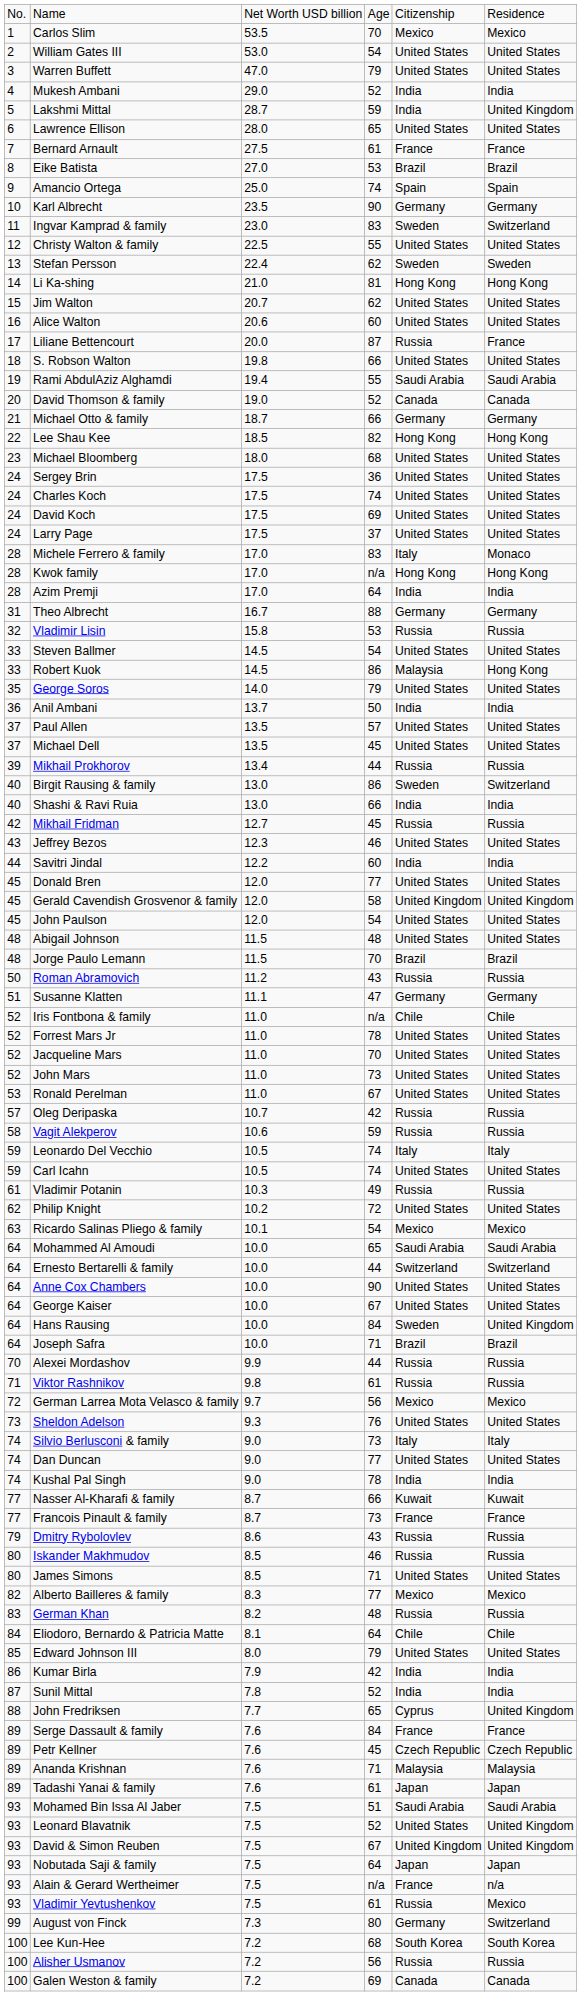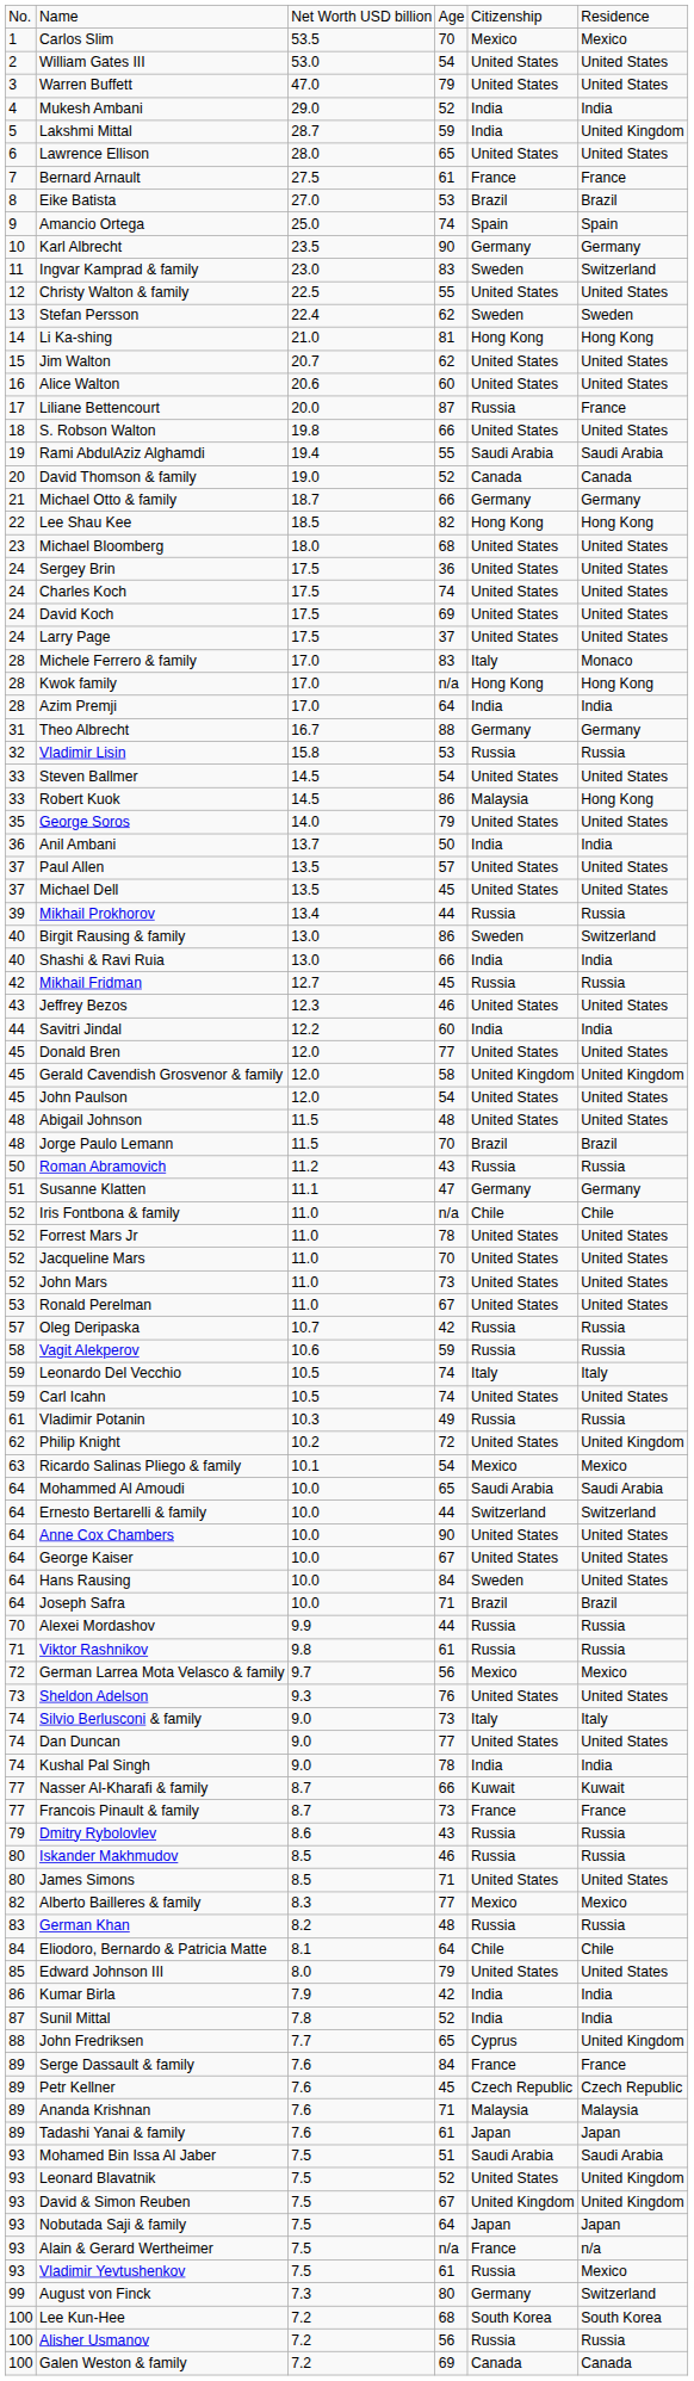 <table class="wikitable">
 <tr>
 <td>No.</td>
 <td>Name</td>
 <td>Net Worth USD  billion</td>
 <td>Age</td>
 <td>Citizenship</td>
 <td>Residence</td>
 </tr>
 <tr>
 <td>1</td>
 <td>Carlos Slim</td>
 <td>53.5</td>
 <td>70</td>
 <td>Mexico</td>
 <td>Mexico</td>
 </tr>
 <tr>
 <td>2</td>
 <td>William Gates III</td>
 <td>53.0</td>
 <td>54</td>
 <td>United States</td>
 <td>United States</td>
 </tr>
 <tr>
 <td>3</td>
 <td>Warren Buffett</td>
 <td>47.0</td>
 <td>79</td>
 <td>United States</td>
 <td>United States</td>
 </tr>
 <tr>
 <td>4</td>
 <td>Mukesh Ambani</td>
 <td>29.0</td>
 <td>52</td>
 <td>India</td>
 <td>India</td>
 </tr>
 <tr>
 <td>5</td>
 <td>Lakshmi Mittal</td>
 <td>28.7</td>
 <td>59</td>
 <td>India</td>
 <td>United Kingdom</td>
 </tr>
 <tr>
 <td>6</td>
 <td>Lawrence Ellison</td>
 <td>28.0</td>
 <td>65</td>
 <td>United States</td>
 <td>United States</td>
 </tr>
 <tr>
 <td>7</td>
 <td>Bernard Arnault</td>
 <td>27.5</td>
 <td>61</td>
 <td>France</td>
 <td>France</td>
 </tr>
 <tr>
 <td>8</td>
 <td>Eike Batista</td>
 <td>27.0</td>
 <td>53</td>
 <td>Brazil</td>
 <td>Brazil</td>
 </tr>
 <tr>
 <td>9</td>
 <td>Amancio Ortega</td>
 <td>25.0</td>
 <td>74</td>
 <td>Spain</td>
 <td>Spain</td>
 </tr>
 <tr>
 <td>10</td>
 <td>Karl Albrecht</td>
 <td>23.5</td>
 <td>90</td>
 <td>Germany</td>
 <td>Germany</td>
 </tr>
 <tr>
 <td>11</td>
 <td>Ingvar Kamprad &  family</td>
 <td>23.0</td>
 <td>83</td>
 <td>Sweden</td>
 <td>Switzerland</td>
 </tr>
 <tr>
 <td>12</td>
 <td>Christy Walton &  family</td>
 <td>22.5</td>
 <td>55</td>
 <td>United States</td>
 <td>United States</td>
 </tr>
 <tr>
 <td>13</td>
 <td>Stefan Persson</td>
 <td>22.4</td>
 <td>62</td>
 <td>Sweden</td>
 <td>Sweden</td>
 </tr>
 <tr>
 <td>14</td>
 <td>Li Ka-shing</td>
 <td>21.0</td>
 <td>81</td>
 <td>Hong Kong</td>
 <td>Hong Kong</td>
 </tr>
 <tr>
 <td>15</td>
 <td>Jim Walton</td>
 <td>20.7</td>
 <td>62</td>
 <td>United States</td>
 <td>United States</td>
 </tr>
 <tr>
 <td>16</td>
 <td>Alice Walton</td>
 <td>20.6</td>
 <td>60</td>
 <td>United States</td>
 <td>United States</td>
 </tr>
 <tr>
 <td>17</td>
 <td>Liliane Bettencourt</td>
 <td>20.0</td>
 <td>87</td>
 <td>Russia</td>
 <td>France</td>
 </tr>
 <tr>
 <td>18</td>
 <td>S. Robson Walton</td>
 <td>19.8</td>
 <td>66</td>
 <td>United States</td>
 <td>United States</td>
 </tr>
 <tr>
 <td>19</td>
 <td>Rami AbdulAziz Alghamdi</td>
 <td>19.4</td>
 <td>55</td>
 <td>Saudi Arabia</td>
 <td>Saudi Arabia</td>
 </tr>
 <tr>
 <td>20</td>
 <td>David Thomson &  family</td>
 <td>19.0</td>
 <td>52</td>
 <td>Canada</td>
 <td>Canada</td>
 </tr>
 <tr>
 <td>21</td>
 <td>Michael Otto &  family</td>
 <td>18.7</td>
 <td>66</td>
 <td>Germany</td>
 <td>Germany</td>
 </tr>
 <tr>
 <td>22</td>
 <td>Lee Shau Kee</td>
 <td>18.5</td>
 <td>82</td>
 <td>Hong Kong</td>
 <td>Hong Kong</td>
 </tr>
 <tr>
 <td>23</td>
 <td>Michael Bloomberg</td>
 <td>18.0</td>
 <td>68</td>
 <td>United States</td>
 <td>United States</td>
 </tr>
 <tr>
 <td>24</td>
 <td>Sergey Brin</td>
 <td>17.5</td>
 <td>36</td>
 <td>United States</td>
 <td>United States</td>
 </tr>
 <tr>
 <td>24</td>
 <td>Charles Koch</td>
 <td>17.5</td>
 <td>74</td>
 <td>United States</td>
 <td>United States</td>
 </tr>
 <tr>
 <td>24</td>
 <td>David Koch</td>
 <td>17.5</td>
 <td>69</td>
 <td>United States</td>
 <td>United States</td>
 </tr>
 <tr>
 <td>24</td>
 <td>Larry Page</td>
 <td>17.5</td>
 <td>37</td>
 <td>United States</td>
 <td>United States</td>
 </tr>
 <tr>
 <td>28</td>
 <td>Michele Ferrero &  family</td>
 <td>17.0</td>
 <td>83</td>
 <td>Italy</td>
 <td>Monaco</td>
 </tr>
 <tr>
 <td>28</td>
 <td>Kwok family</td>
 <td>17.0</td>
 <td>n/a</td>
 <td>Hong Kong</td>
 <td>Hong Kong</td>
 </tr>
 <tr>
 <td>28</td>
 <td>Azim Premji</td>
 <td>17.0</td>
 <td>64</td>
 <td>India</td>
 <td>India</td>
 </tr>
 <tr>
 <td>31</td>
 <td>Theo Albrecht</td>
 <td>16.7</td>
 <td>88</td>
 <td>Germany</td>
 <td>Germany</td>
 </tr>
 <tr>
 <td>32</td>
 <td><a href='#'>Vladimir Lisin</a></td>
 <td>15.8</td>
 <td>53</td>
 <td>Russia</td>
 <td>Russia</td>
 </tr>
 <tr>
 <td>33</td>
 <td>Steven Ballmer</td>
 <td>14.5</td>
 <td>54</td>
 <td>United States</td>
 <td>United States</td>
 </tr>
 <tr>
 <td>33</td>
 <td>Robert Kuok</td>
 <td>14.5</td>
 <td>86</td>
 <td>Malaysia</td>
 <td>Hong Kong</td>
 </tr>
 <tr>
 <td>35</td>
 <td><a href='#'>George Soros</a></td>
 <td>14.0</td>
 <td>79</td>
 <td>United States</td>
 <td>United States</td>
 </tr>
 <tr>
 <td>36</td>
 <td>Anil Ambani</td>
 <td>13.7</td>
 <td>50</td>
 <td>India</td>
 <td>India</td>
 </tr>
 <tr>
 <td>37</td>
 <td>Paul Allen</td>
 <td>13.5</td>
 <td>57</td>
 <td>United States</td>
 <td>United States</td>
 </tr>
 <tr>
 <td>37</td>
 <td>Michael Dell</td>
 <td>13.5</td>
 <td>45</td>
 <td>United States</td>
 <td>United States</td>
 </tr>
 <tr>
 <td>39</td>
 <td><a href='#'>Mikhail Prokhorov</a></td>
 <td>13.4</td>
 <td>44</td>
 <td>Russia</td>
 <td>Russia</td>
 </tr>
 <tr>
 <td>40</td>
 <td>Birgit Rausing &  family</td>
 <td>13.0</td>
 <td>86</td>
 <td>Sweden</td>
 <td>Switzerland</td>
 </tr>
 <tr>
 <td>40</td>
 <td>Shashi & Ravi  Ruia</td>
 <td>13.0</td>
 <td>66</td>
 <td>India</td>
 <td>India</td>
 </tr>
 <tr>
 <td>42</td>
 <td><a href='#'>Mikhail Fridman</a></td>
 <td>12.7</td>
 <td>45</td>
 <td>Russia</td>
 <td>Russia</td>
 </tr>
 <tr>
 <td>43</td>
 <td>Jeffrey Bezos</td>
 <td>12.3</td>
 <td>46</td>
 <td>United States</td>
 <td>United States</td>
 </tr>
 <tr>
 <td>44</td>
 <td>Savitri Jindal</td>
 <td>12.2</td>
 <td>60</td>
 <td>India</td>
 <td>India</td>
 </tr>
 <tr>
 <td>45</td>
 <td>Donald Bren</td>
 <td>12.0</td>
 <td>77</td>
 <td>United States</td>
 <td>United States</td>
 </tr>
 <tr>
 <td>45</td>
 <td>Gerald Cavendish  Grosvenor & family</td>
 <td>12.0</td>
 <td>58</td>
 <td>United Kingdom</td>
 <td>United Kingdom</td>
 </tr>
 <tr>
 <td>45</td>
 <td>John Paulson</td>
 <td>12.0</td>
 <td>54</td>
 <td>United States</td>
 <td>United States</td>
 </tr>
 <tr>
 <td>48</td>
 <td>Abigail Johnson</td>
 <td>11.5</td>
 <td>48</td>
 <td>United States</td>
 <td>United States</td>
 </tr>
 <tr>
 <td>48</td>
 <td>Jorge Paulo Lemann</td>
 <td>11.5</td>
 <td>70</td>
 <td>Brazil</td>
 <td>Brazil</td>
 </tr>
 <tr>
 <td>50</td>
 <td><a href='#'>Roman Abramovich</a></td>
 <td>11.2</td>
 <td>43</td>
 <td>Russia</td>
 <td>Russia</td>
 </tr>
 <tr>
 <td>51</td>
 <td>Susanne Klatten</td>
 <td>11.1</td>
 <td>47</td>
 <td>Germany</td>
 <td>Germany</td>
 </tr>
 <tr>
 <td>52</td>
 <td>Iris Fontbona &  family</td>
 <td>11.0</td>
 <td>n/a</td>
 <td>Chile</td>
 <td>Chile</td>
 </tr>
 <tr>
 <td>52</td>
 <td>Forrest Mars Jr</td>
 <td>11.0</td>
 <td>78</td>
 <td>United States</td>
 <td>United States</td>
 </tr>
 <tr>
 <td>52</td>
 <td>Jacqueline Mars</td>
 <td>11.0</td>
 <td>70</td>
 <td>United States</td>
 <td>United States</td>
 </tr>
 <tr>
 <td>52</td>
 <td>John Mars</td>
 <td>11.0</td>
 <td>73</td>
 <td>United States</td>
 <td>United States</td>
 </tr>
 <tr>
 <td>53</td>
 <td>Ronald Perelman</td>
 <td>11.0</td>
 <td>67</td>
 <td>United States</td>
 <td>United States</td>
 </tr>
 <tr>
 <td>57</td>
 <td>Oleg Deripaska</td>
 <td>10.7</td>
 <td>42</td>
 <td>Russia</td>
 <td>Russia</td>
 </tr>
 <tr>
 <td>58</td>
 <td><a href='#'>Vagit Alekperov</a></td>
 <td>10.6</td>
 <td>59</td>
 <td>Russia</td>
 <td>Russia</td>
 </tr>
 <tr>
 <td>59</td>
 <td>Leonardo Del Vecchio</td>
 <td>10.5</td>
 <td>74</td>
 <td>Italy</td>
 <td>Italy</td>
 </tr>
 <tr>
 <td>59</td>
 <td>Carl Icahn</td>
 <td>10.5</td>
 <td>74</td>
 <td>United States</td>
 <td>United States</td>
 </tr>
 <tr>
 <td>61</td>
 <td>Vladimir Potanin</td>
 <td>10.3</td>
 <td>49</td>
 <td>Russia</td>
 <td>Russia</td>
 </tr>
 <tr>
 <td>62</td>
 <td>Philip Knight</td>
 <td>10.2</td>
 <td>72</td>
 <td>United States</td>
-<td>United States</td>
+<td>United Kingdom</td>
 </tr>
 <tr>
 <td>63</td>
 <td>Ricardo Salinas  Pliego & family</td>
 <td>10.1</td>
 <td>54</td>
 <td>Mexico</td>
 <td>Mexico</td>
 </tr>
 <tr>
 <td>64</td>
 <td>Mohammed Al Amoudi</td>
 <td>10.0</td>
 <td>65</td>
 <td>Saudi Arabia</td>
 <td>Saudi Arabia</td>
 </tr>
 <tr>
 <td>64</td>
 <td>Ernesto Bertarelli  & family</td>
 <td>10.0</td>
 <td>44</td>
 <td>Switzerland</td>
 <td>Switzerland</td>
 </tr>
 <tr>
 <td>64</td>
 <td><a href='#'>Anne Cox Chambers</a></td>
 <td>10.0</td>
 <td>90</td>
 <td>United States</td>
 <td>United States</td>
 </tr>
 <tr>
 <td>64</td>
 <td>George Kaiser</td>
 <td>10.0</td>
 <td>67</td>
 <td>United States</td>
 <td>United States</td>
 </tr>
 <tr>
 <td>64</td>
 <td>Hans Rausing</td>
 <td>10.0</td>
 <td>84</td>
 <td>Sweden</td>
-<td>United Kingdom</td>
+<td>United States</td>
 </tr>
 <tr>
 <td>64</td>
 <td>Joseph Safra</td>
 <td>10.0</td>
 <td>71</td>
 <td>Brazil</td>
 <td>Brazil</td>
 </tr>
 <tr>
 <td>70</td>
 <td>Alexei Mordashov</td>
 <td>9.9</td>
 <td>44</td>
 <td>Russia</td>
 <td>Russia</td>
 </tr>
 <tr>
 <td>71</td>
 <td><a href='#'>Viktor Rashnikov</a></td>
 <td>9.8</td>
 <td>61</td>
 <td>Russia</td>
 <td>Russia</td>
 </tr>
 <tr>
 <td>72</td>
 <td>German Larrea Mota  Velasco & family</td>
 <td>9.7</td>
 <td>56</td>
 <td>Mexico</td>
 <td>Mexico</td>
 </tr>
 <tr>
 <td>73</td>
 <td><a href='#'>Sheldon Adelson</a></td>
 <td>9.3</td>
 <td>76</td>
 <td>United States</td>
 <td>United States</td>
 </tr>
 <tr>
 <td>74</td>
 <td><a href='#'>Silvio Berlusconi</a>  & family</td>
 <td>9.0</td>
 <td>73</td>
 <td>Italy</td>
 <td>Italy</td>
 </tr>
 <tr>
 <td>74</td>
 <td>Dan Duncan</td>
 <td>9.0</td>
 <td>77</td>
 <td>United States</td>
 <td>United States</td>
 </tr>
 <tr>
 <td>74</td>
 <td>Kushal Pal Singh</td>
 <td>9.0</td>
 <td>78</td>
 <td>India</td>
 <td>India</td>
 </tr>
 <tr>
 <td>77</td>
 <td>Nasser Al-Kharafi  & family</td>
 <td>8.7</td>
 <td>66</td>
 <td>Kuwait</td>
 <td>Kuwait</td>
 </tr>
 <tr>
 <td>77</td>
 <td>Francois Pinault  & family</td>
 <td>8.7</td>
 <td>73</td>
 <td>France</td>
 <td>France</td>
 </tr>
 <tr>
 <td>79</td>
 <td><a href='#'>Dmitry Rybolovlev</a></td>
 <td>8.6</td>
 <td>43</td>
 <td>Russia</td>
 <td>Russia</td>
 </tr>
 <tr>
 <td>80</td>
 <td><a href='#'>Iskander Makhmudov</a></td>
 <td>8.5</td>
 <td>46</td>
 <td>Russia</td>
 <td>Russia</td>
 </tr>
 <tr>
 <td>80</td>
 <td>James Simons</td>
 <td>8.5</td>
 <td>71</td>
 <td>United States</td>
 <td>United States</td>
 </tr>
 <tr>
 <td>82</td>
 <td>Alberto Bailleres  & family</td>
 <td>8.3</td>
 <td>77</td>
 <td>Mexico</td>
 <td>Mexico</td>
 </tr>
 <tr>
 <td>83</td>
 <td><a href='#'>German Khan</a></td>
 <td>8.2</td>
 <td>48</td>
 <td>Russia</td>
 <td>Russia</td>
 </tr>
 <tr>
 <td>84</td>
 <td>Eliodoro, Bernardo  & Patricia Matte</td>
 <td>8.1</td>
 <td>64</td>
 <td>Chile</td>
 <td>Chile</td>
 </tr>
 <tr>
 <td>85</td>
 <td>Edward Johnson III</td>
 <td>8.0</td>
 <td>79</td>
 <td>United States</td>
 <td>United States</td>
 </tr>
 <tr>
 <td>86</td>
 <td>Kumar Birla</td>
 <td>7.9</td>
 <td>42</td>
 <td>India</td>
 <td>India</td>
 </tr>
 <tr>
 <td>87</td>
 <td>Sunil Mittal</td>
 <td>7.8</td>
 <td>52</td>
 <td>India</td>
 <td>India</td>
 </tr>
 <tr>
 <td>88</td>
 <td>John Fredriksen</td>
 <td>7.7</td>
 <td>65</td>
 <td>Cyprus</td>
 <td>United Kingdom</td>
 </tr>
 <tr>
 <td>89</td>
 <td>Serge Dassault &  family</td>
 <td>7.6</td>
 <td>84</td>
 <td>France</td>
 <td>France</td>
 </tr>
 <tr>
 <td>89</td>
 <td>Petr Kellner</td>
 <td>7.6</td>
 <td>45</td>
 <td>Czech Republic</td>
 <td>Czech Republic</td>
 </tr>
 <tr>
 <td>89</td>
 <td>Ananda Krishnan</td>
 <td>7.6</td>
 <td>71</td>
 <td>Malaysia</td>
 <td>Malaysia</td>
 </tr>
 <tr>
 <td>89</td>
 <td>Tadashi Yanai &  family</td>
 <td>7.6</td>
 <td>61</td>
 <td>Japan</td>
 <td>Japan</td>
 </tr>
 <tr>
 <td>93</td>
 <td>Mohamed Bin Issa Al  Jaber</td>
 <td>7.5</td>
 <td>51</td>
 <td>Saudi Arabia</td>
 <td>Saudi Arabia</td>
 </tr>
 <tr>
 <td>93</td>
 <td>Leonard Blavatnik</td>
 <td>7.5</td>
 <td>52</td>
 <td>United States</td>
 <td>United Kingdom</td>
 </tr>
 <tr>
 <td>93</td>
 <td>David & Simon  Reuben</td>
 <td>7.5</td>
 <td>67</td>
 <td>United Kingdom</td>
 <td>United Kingdom</td>
 </tr>
 <tr>
 <td>93</td>
 <td>Nobutada Saji &  family</td>
 <td>7.5</td>
 <td>64</td>
 <td>Japan</td>
 <td>Japan</td>
 </tr>
 <tr>
 <td>93</td>
 <td>Alain & Gerard  Wertheimer</td>
 <td>7.5</td>
 <td>n/a</td>
 <td>France</td>
 <td>n/a</td>
 </tr>
 <tr>
 <td>93</td>
 <td><a href='#'>Vladimir Yevtushenkov</a></td>
 <td>7.5</td>
 <td>61</td>
 <td>Russia</td>
 <td>Mexico</td>
 </tr>
 <tr>
 <td>99</td>
 <td>August von Finck</td>
 <td>7.3</td>
 <td>80</td>
 <td>Germany</td>
 <td>Switzerland</td>
 </tr>
 <tr>
 <td>100</td>
 <td>Lee Kun-Hee</td>
 <td>7.2</td>
 <td>68</td>
 <td>South Korea</td>
 <td>South Korea</td>
 </tr>
 <tr>
 <td>100</td>
 <td><a href='#'>Alisher Usmanov</a></td>
 <td>7.2</td>
 <td>56</td>
 <td>Russia</td>
 <td>Russia</td>
 </tr>
 <tr>
 <td>100</td>
 <td>Galen Weston &  family</td>
 <td>7.2</td>
 <td>69</td>
 <td>Canada</td>
 <td>Canada</td>
 </tr>
 </table>
